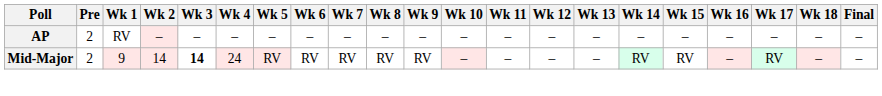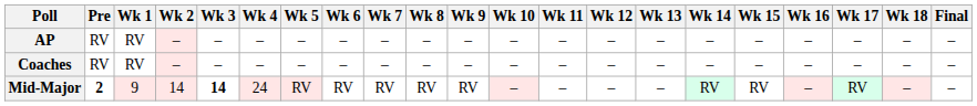 <table class="wikitable" style="white-space:nowrap;">
 <tr>
 <th>Poll</th>
 <th>Pre</th>
 <th>Wk 1</th>
 <th>Wk 2</th>
 <th>Wk 3</th>
 <th>Wk 4</th>
 <th>Wk 5</th>
 <th>Wk 6</th>
 <th>Wk 7</th>
 <th>Wk 8</th>
 <th>Wk 9</th>
 <th>Wk 10</th>
 <th>Wk 11</th>
 <th>Wk 12</th>
 <th>Wk 13</th>
 <th>Wk 14</th>
 <th>Wk 15</th>
 <th>Wk 16</th>
 <th>Wk 17</th>
 <th>Wk 18</th>
 <th>Final</th>
 </tr>
 <tr style="text-align:center;">
 <th>AP</th>
-<td style="background:#FFF;">2</td>
+<td style="background:#FFF;">RV</td>
+<td style="background:#FFF;">RV</td>
+<td style="background:#ffe6e6;">–</td>
+<td style="background:#FFF;">–</td>
+<td style="background:#FFF;">–</td>
+<td style="background:#FFF;">–</td>
+<td style="background:#FFF;">–</td>
+<td style="background:#FFF;">–</td>
+<td style="background:#FFF;">–</td>
+<td style="background:#FFF;">–</td>
+<td style="background:#FFF;">–</td>
+<td style="background:#FFF;">–</td>
+<td style="background:#FFF;">–</td>
+<td style="background:#FFF;">–</td>
+<td style="background:#FFF;">–</td>
+<td style="background:#FFF;">–</td>
+<td style="background:#FFF;">–</td>
+<td style="background:#FFF;">–</td>
+<td style="background:#FFF;">–</td>
+<td style="background:#FFF;">–</td>
+</tr>
+<tr style="text-align:center;">
+<th>Coaches</th>
+<td style="background:#FFF;">RV</td>
 <td style="background:#FFF;">RV</td>
 <td style="background:#ffe6e6;">–</td>
 <td style="background:#FFF;">–</td>
 <td style="background:#FFF;">–</td>
 <td style="background:#FFF;">–</td>
 <td style="background:#FFF;">–</td>
 <td style="background:#FFF;">–</td>
 <td style="background:#FFF;">–</td>
 <td style="background:#FFF;">–</td>
 <td style="background:#FFF;">–</td>
 <td style="background:#FFF;">–</td>
 <td style="background:#FFF;">–</td>
 <td style="background:#FFF;">–</td>
 <td style="background:#FFF;">–</td>
 <td style="background:#FFF;">–</td>
 <td style="background:#FFF;">–</td>
 <td style="background:#FFF;">–</td>
 <td style="background:#FFF;">–</td>
 <td style="background:#FFF;">–</td>
 </tr>
 <tr style="text-align:center;">
 <th>Mid-Major</th>
-<td style="background:#FFF;">2</td>
+<td style="background:#FFF;"><strong>2</strong></td>
 <td style="background:#ffe6e6;">9</td>
 <td style="background:#ffe6e6;">14</td>
 <td style="background:#FFF;"><strong>14</strong></td>
 <td style="background:#ffe6e6;">24</td>
 <td style="background:#ffe6e6;">RV</td>
 <td style="background:#FFF;">RV</td>
 <td style="background:#FFF;">RV</td>
 <td style="background:#FFF;">RV</td>
 <td style="background:#FFF;">RV</td>
 <td style="background:#ffe6e6;">–</td>
 <td style="background:#FFF;">–</td>
 <td style="background:#FFF;">–</td>
 <td style="background:#FFF;">–</td>
 <td style="background:#d8ffeb;">RV</td>
 <td style="background:#FFF;">RV</td>
 <td style="background:#ffe6e6;">–</td>
 <td style="background:#d8ffeb;">RV</td>
 <td style="background:#ffe6e6;">–</td>
 <td style="background:#FFF;">–</td>
 </tr>
 </table>
